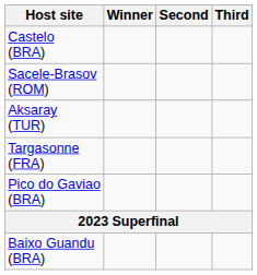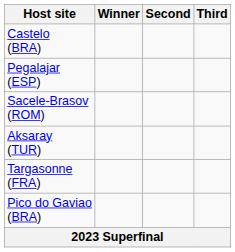 <table class="wikitable">
 <tr>
 <th>Host site</th>
 <th>Winner</th>
 <th>Second</th>
 <th>Third</th>
 </tr>
 <tr>
 <td><a href='#'>Castelo</a> <br> (<a href='#'>BRA</a>)</td>
 <td> <br> </td>
 <td> <br> </td>
 <td> <br> </td>
+</tr>
+<tr>
+<td><a href='#'>Pegalajar</a> <br> (<a href='#'>ESP</a>)</td>
+<td> <br> </td>
+<td> <br><br></td>
+<td> <br><br></td>
 </tr>
 <tr>
 <td><a href='#'>Sacele-Brasov</a> <br> (<a href='#'>ROM</a>)</td>
 <td> <br> </td>
 <td> <br> </td>
 <td> <br><br></td>
 </tr>
 <tr>
 <td><a href='#'>Aksaray</a> <br> (<a href='#'>TUR</a>)</td>
 <td> <br> </td>
 <td> <br> </td>
 <td> <br> </td>
 </tr>
 <tr>
 <td><a href='#'>Targasonne</a> <br> (<a href='#'>FRA</a>)</td>
 <td> <br> </td>
 <td> <br> </td>
 <td> <br> </td>
 </tr>
 <tr>
 <td><a href='#'>Pico do Gaviao</a> <br> (<a href='#'>BRA</a>)</td>
 <td> <br> </td>
 <td> <br> </td>
 <td> <br> </td>
 </tr>
 <tr>
 <th Colspan=4>2023 Superfinal</th>
 </tr>
-<tr>
-<td><a href='#'>Baixo Guandu</a> <br> (<a href='#'>BRA</a>)</td>
-<td> <br> </td>
-<td> <br> </td>
-<td> <br> </td>
-</tr>
 </table>
